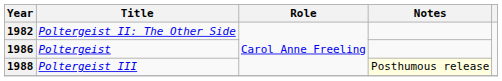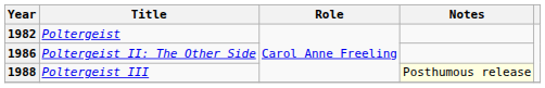 <table class="wikitable sortable plainrowheaders">
 <tr>
 <th>Year</th>
 <th>Title</th>
 <th>Role</th>
 <th class="unsortable">Notes</th>
 <th class="unsortable"></th>
 </tr>
 <tr>
 <th scope="row">1982</th>
-<td><em><a href='#'>Poltergeist II: The Other Side</a></em></td>
+<td><em><a href='#'>Poltergeist</a></em></td>
 <td rowspan="3"><a href='#'>Carol Anne Freeling</a></td>
 <td></td>
 <td rowspan="3" style="text-align:center;"></td>
 </tr>
 <tr>
 <th scope="row">1986</th>
-<td><em><a href='#'>Poltergeist</a></em></td>
+<td><em><a href='#'>Poltergeist II: The Other Side</a></em></td>
 <td></td>
 </tr>
 <tr>
 <th scope="row">1988</th>
 <td><em><a href='#'>Poltergeist III</a></em></td>
 <td style="background: lightyellow;">Posthumous release</td>
 </tr>
 <tr>
 </tr>
 </table>
